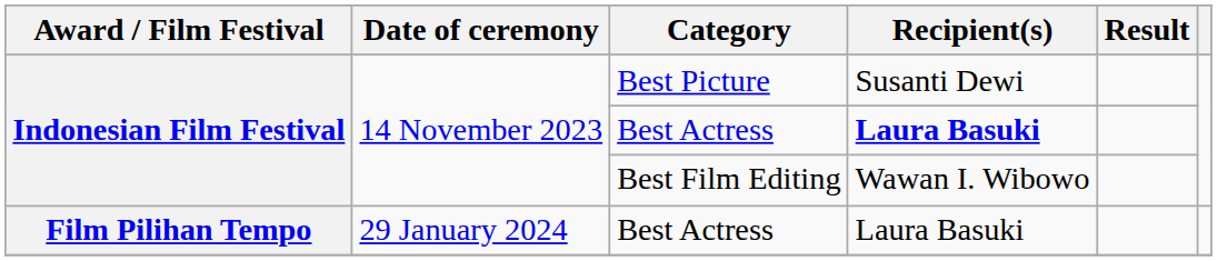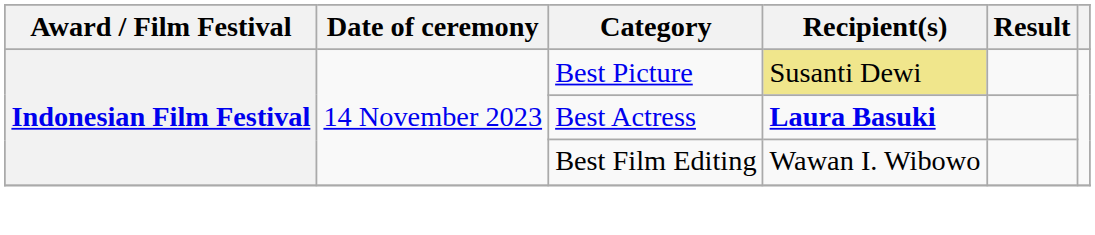 <table class="wikitable sortable plainrowheaders">
 <tr>
 <th scope="col">Award / Film Festival</th>
 <th scope="col">Date of ceremony</th>
 <th scope="col">Category</th>
 <th scope="col">Recipient(s)</th>
 <th scope="col">Result</th>
 <th scope="col" class="unsortable"></th>
 </tr>
 <tr>
 <th scope="row" rowspan="3"><a href='#'>Indonesian Film Festival</a></th>
 <td rowspan="3"><a href='#'>14 November 2023</a></td>
 <td><a href='#'>Best Picture</a></td>
-<td>Susanti Dewi</td>
+<td style="background: khaki;">Susanti Dewi</td>
 <td></td>
 <td align="center" rowspan="3"></td>
 </tr>
 <tr>
 <td><a href='#'>Best Actress</a></td>
 <td><strong><a href='#'>Laura Basuki</a></strong></td>
 <td></td>
 </tr>
 <tr>
 <td>Best Film Editing</td>
 <td>Wawan I. Wibowo</td>
 <td></td>
 </tr>
 <tr>
-<th scope="row"><a href='#'>Film Pilihan Tempo</a></th>
-<td><a href='#'>29 January 2024</a></td>
-<td>Best Actress</td>
-<td>Laura Basuki</td>
-<td></td>
-<td align="center"></td>
-</tr>
-<tr>
 </tr>
 </table>
